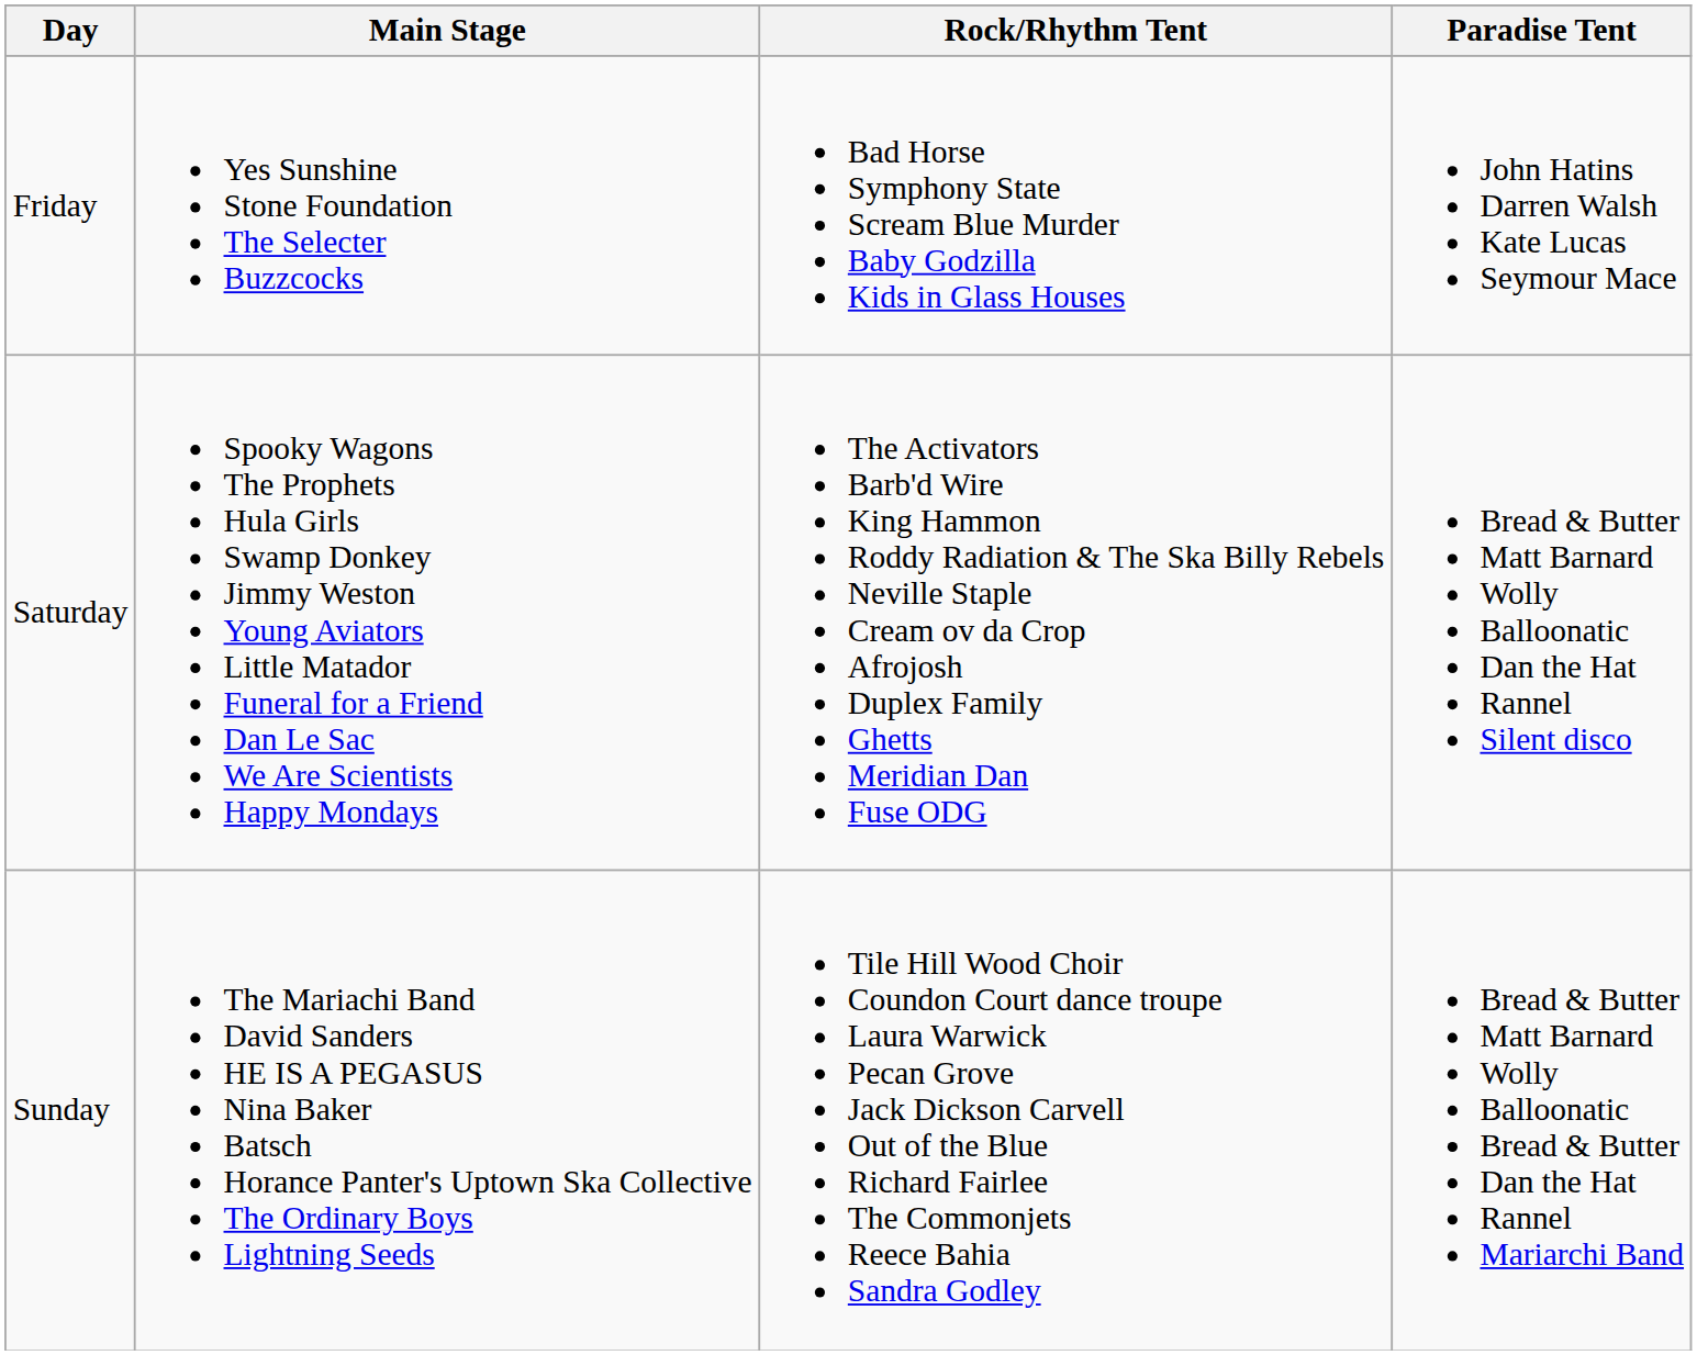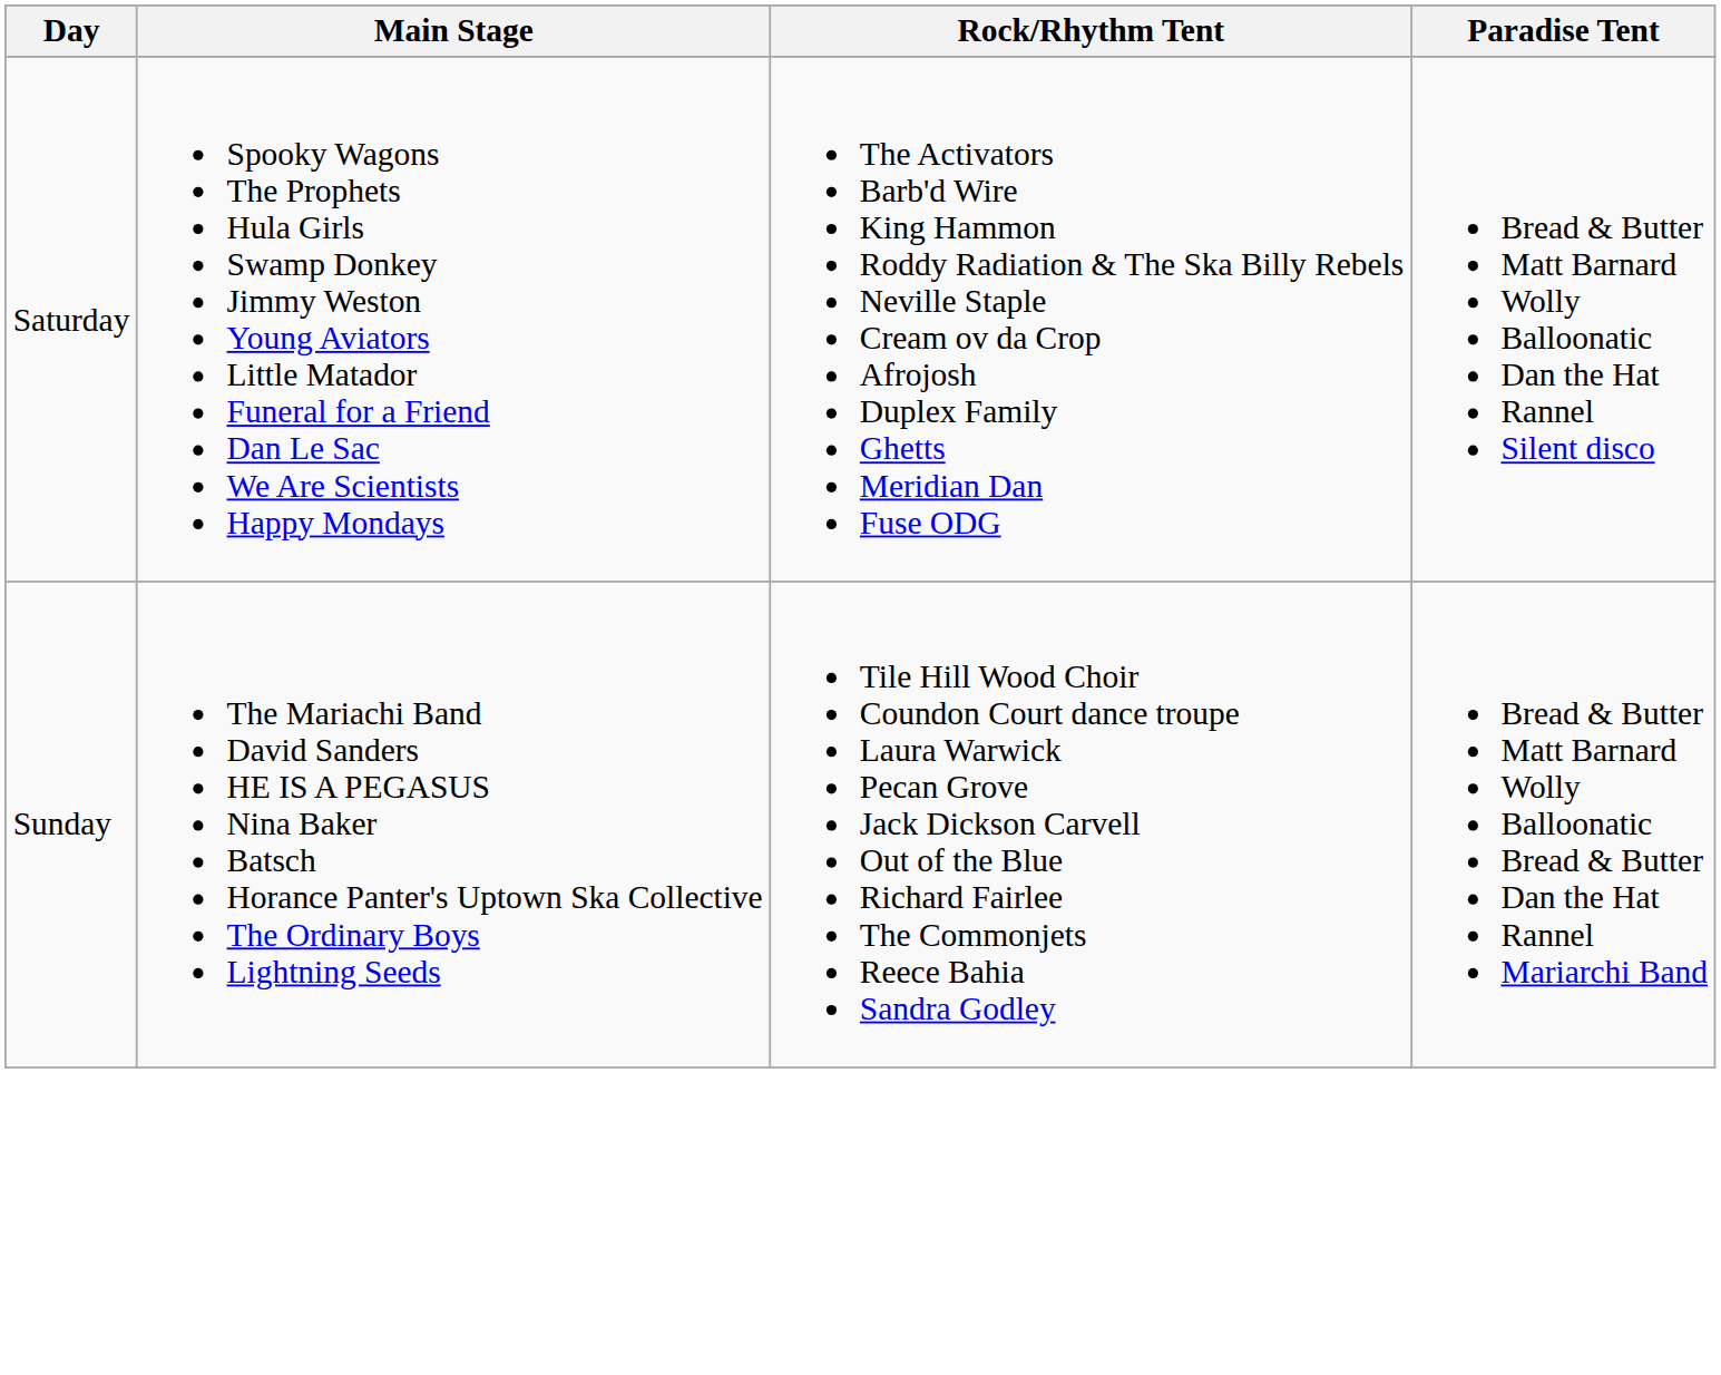 <table class="wikitable">
 <tr>
 <th>Day</th>
 <th>Main Stage</th>
 <th>Rock/Rhythm Tent</th>
 <th>Paradise Tent</th>
-</tr>
-<tr>
-<td>Friday</td>
-<td><br><ul><li>Yes Sunshine</li><li>Stone Foundation</li><li><a href='#'>The Selecter</a></li><li><a href='#'>Buzzcocks</a></li></ul></td>
-<td><br><ul><li>Bad Horse</li><li>Symphony State</li><li>Scream Blue Murder</li><li><a href='#'>Baby Godzilla</a></li><li><a href='#'>Kids in Glass Houses</a></li></ul></td>
-<td><br><ul><li>John Hatins</li><li>Darren Walsh</li><li>Kate Lucas</li><li>Seymour Mace</li></ul></td>
 </tr>
 <tr>
 <td>Saturday</td>
 <td><br><ul><li>Spooky Wagons</li><li>The Prophets</li><li>Hula Girls</li><li>Swamp Donkey</li><li>Jimmy Weston</li><li><a href='#'>Young Aviators</a></li><li>Little Matador</li><li><a href='#'>Funeral for a Friend</a></li><li><a href='#'>Dan Le Sac</a></li><li><a href='#'>We Are Scientists</a></li><li><a href='#'>Happy Mondays</a></li></ul></td>
 <td><br><ul><li>The Activators</li><li>Barb'd Wire</li><li>King Hammon</li><li>Roddy Radiation & The Ska Billy Rebels</li><li>Neville Staple</li><li>Cream ov da Crop</li><li>Afrojosh</li><li>Duplex Family</li><li><a href='#'>Ghetts</a></li><li><a href='#'>Meridian Dan</a></li><li><a href='#'>Fuse ODG</a></li></ul></td>
 <td><br><ul><li>Bread & Butter</li><li>Matt Barnard</li><li>Wolly</li><li>Balloonatic</li><li>Dan the Hat</li><li>Rannel</li><li><a href='#'>Silent disco</a></li></ul></td>
 </tr>
 <tr>
 <td>Sunday</td>
 <td><br><ul><li>The Mariachi Band</li><li>David Sanders</li><li>HE IS A PEGASUS</li><li>Nina Baker</li><li>Batsch</li><li>Horance Panter's Uptown Ska Collective</li><li><a href='#'>The Ordinary Boys</a></li><li><a href='#'>Lightning Seeds</a></li></ul></td>
 <td><br><ul><li>Tile Hill Wood Choir</li><li>Coundon Court dance troupe</li><li>Laura Warwick</li><li>Pecan Grove</li><li>Jack Dickson Carvell</li><li>Out of the Blue</li><li>Richard Fairlee</li><li>The Commonjets</li><li>Reece Bahia</li><li><a href='#'>Sandra Godley</a></li></ul></td>
 <td><br><ul><li>Bread & Butter</li><li>Matt Barnard</li><li>Wolly</li><li>Balloonatic</li><li>Bread & Butter</li><li>Dan the Hat</li><li>Rannel</li><li><a href='#'>Mariarchi Band</a></li></ul></td>
 </tr>
 </table>
